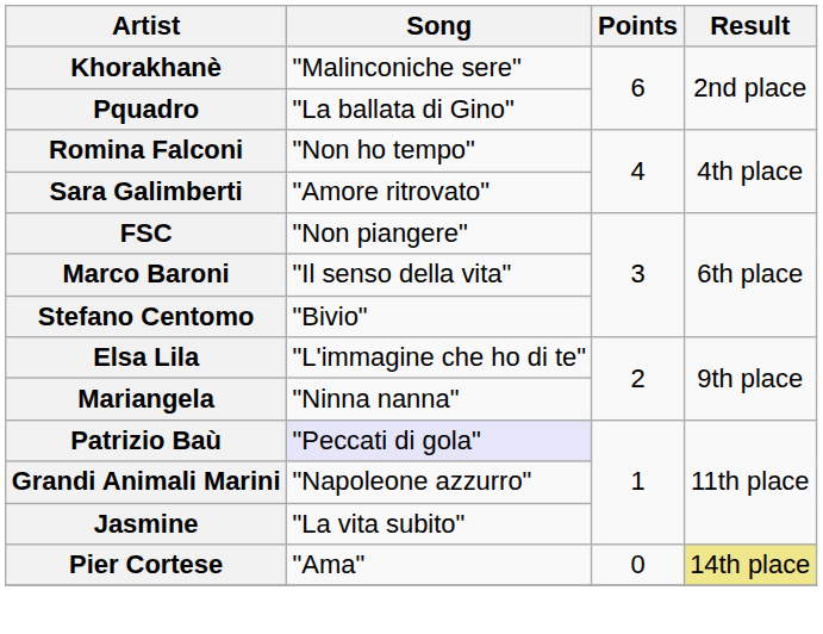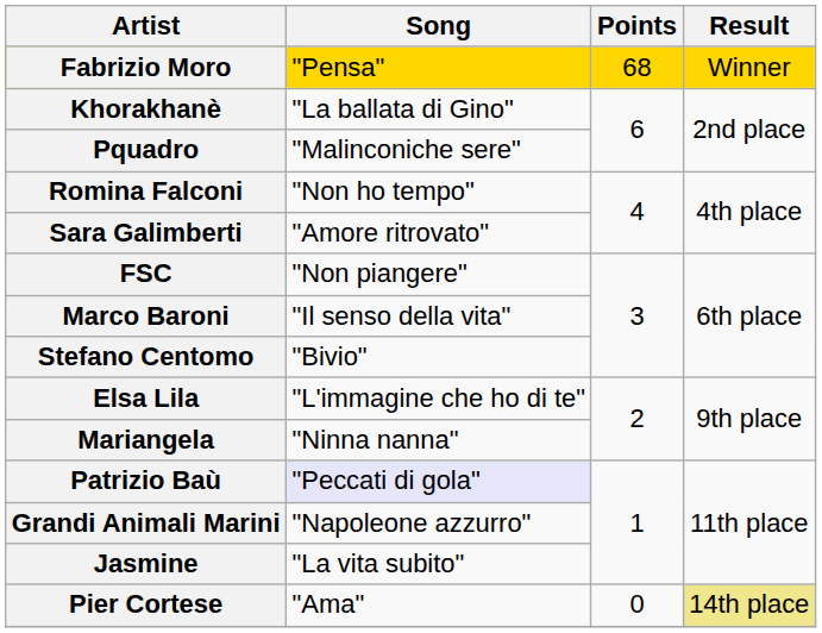 <table class="wikitable plainrowheaders">
 <tr>
 <th scope="col">Artist</th>
 <th scope="col">Song</th>
 <th scope="col">Points</th>
 <th scope="col">Result</th>
 </tr>
+<tr style="background:gold;">
+<th scope="row">Fabrizio Moro</th>
+<td>"Pensa"</td>
+<td style="text-align:center;">68</td>
+<td style="text-align:center;">Winner</td>
+</tr>
 <tr>
 <th scope="row">Khorakhanè</th>
-<td>"Malinconiche sere"</td>
+<td>"La ballata di Gino"</td>
 <td style="text-align:center;" rowspan="2">6</td>
 <td style="text-align:center;" rowspan="2">2nd place</td>
 </tr>
 <tr>
 <th scope="row">Pquadro</th>
-<td>"La ballata di Gino"</td>
+<td>"Malinconiche sere"</td>
 </tr>
 <tr>
 <th scope="row">Romina Falconi</th>
 <td>"Non ho tempo"</td>
 <td style="text-align:center;" rowspan="2">4</td>
 <td style="text-align:center;" rowspan="2">4th place</td>
 </tr>
 <tr>
 <th scope="row">Sara Galimberti</th>
 <td>"Amore ritrovato"</td>
 </tr>
 <tr>
 <th scope="row">FSC</th>
 <td>"Non piangere"</td>
 <td style="text-align:center;" rowspan="3">3</td>
 <td style="text-align:center;" rowspan="3">6th place</td>
 </tr>
 <tr>
 <th scope="row">Marco Baroni</th>
 <td>"Il senso della vita"</td>
 </tr>
 <tr>
 <th scope="row">Stefano Centomo</th>
 <td>"Bivio"</td>
 </tr>
 <tr>
 <th scope="row">Elsa Lila</th>
 <td>"L'immagine che ho di te"</td>
 <td style="text-align:center;" rowspan="2">2</td>
 <td style="text-align:center;" rowspan="2">9th place</td>
 </tr>
 <tr>
 <th scope="row">Mariangela</th>
 <td>"Ninna nanna"</td>
 </tr>
 <tr>
 <th scope="row">Patrizio Baù</th>
 <td style="background: lavender;">"Peccati di gola"</td>
 <td style="text-align:center;" rowspan="3">1</td>
 <td style="text-align:center;" rowspan="3">11th place</td>
 </tr>
 <tr>
 <th scope="row">Grandi Animali Marini</th>
 <td>"Napoleone azzurro"</td>
 </tr>
 <tr>
 <th scope="row">Jasmine</th>
 <td>"La vita subito"</td>
 </tr>
 <tr>
 <th scope="row">Pier Cortese</th>
 <td>"Ama"</td>
 <td style="text-align:center;">0</td>
 <td style="background: khaki; text-align:center;">14th place</td>
 </tr>
 <tr>
 </tr>
 </table>
